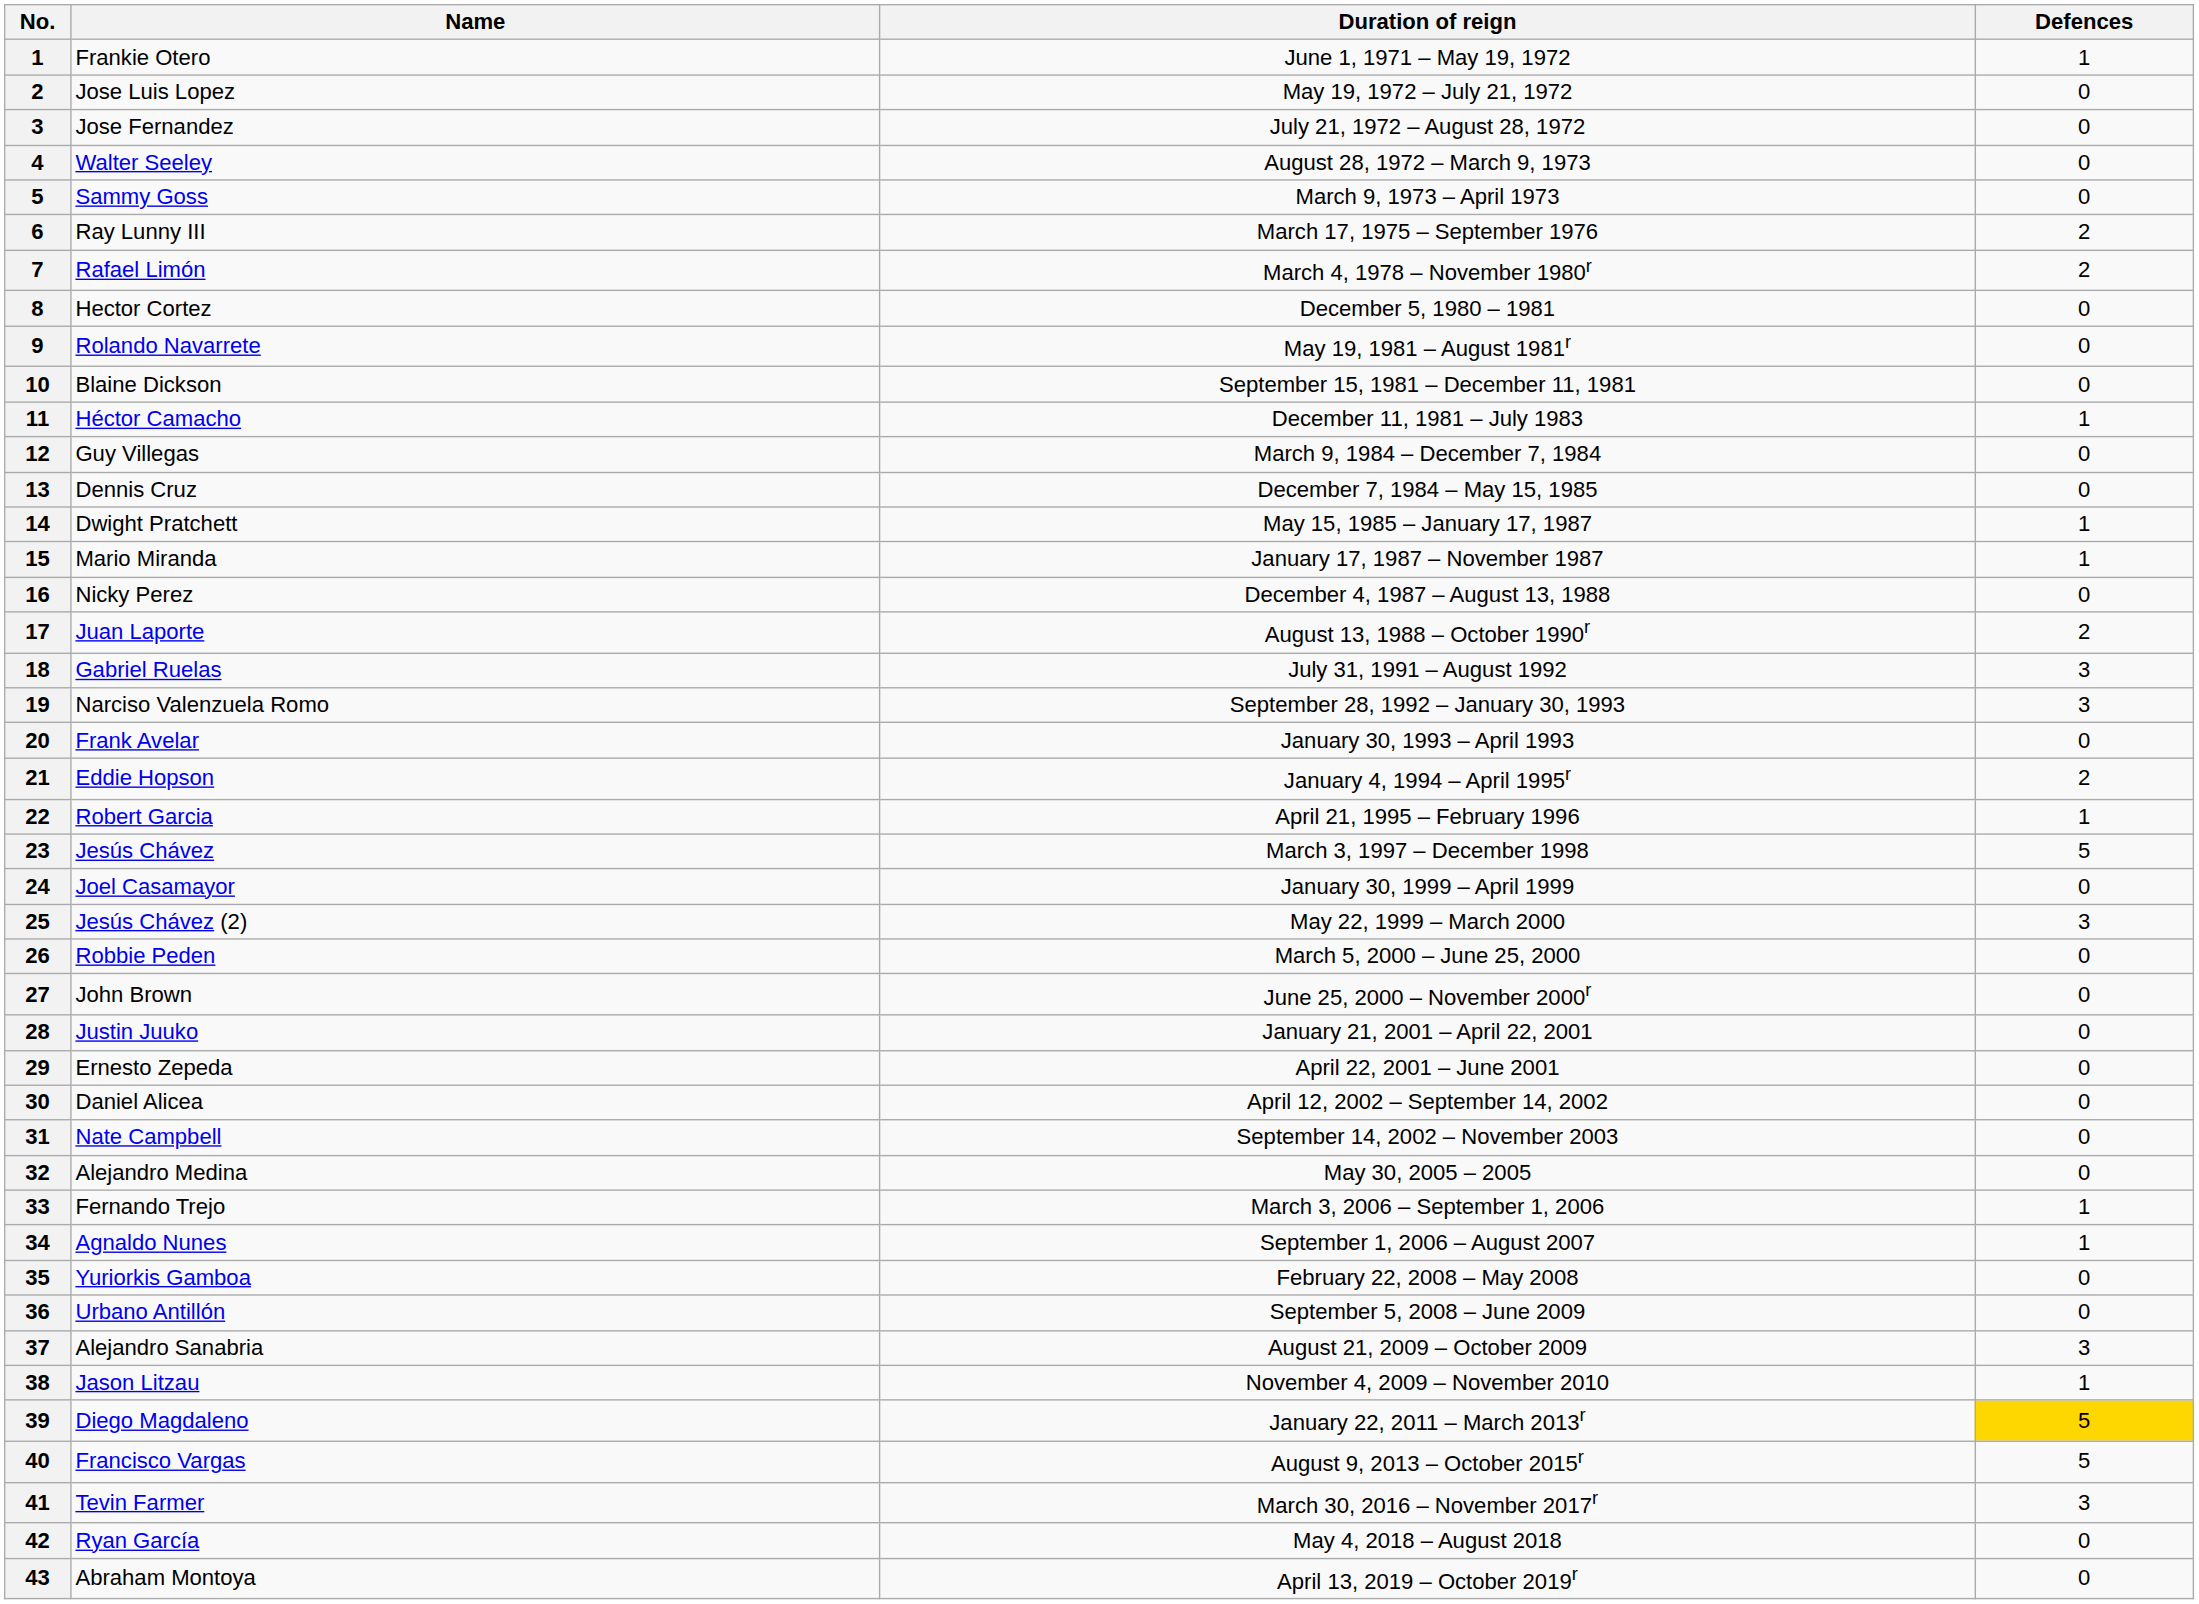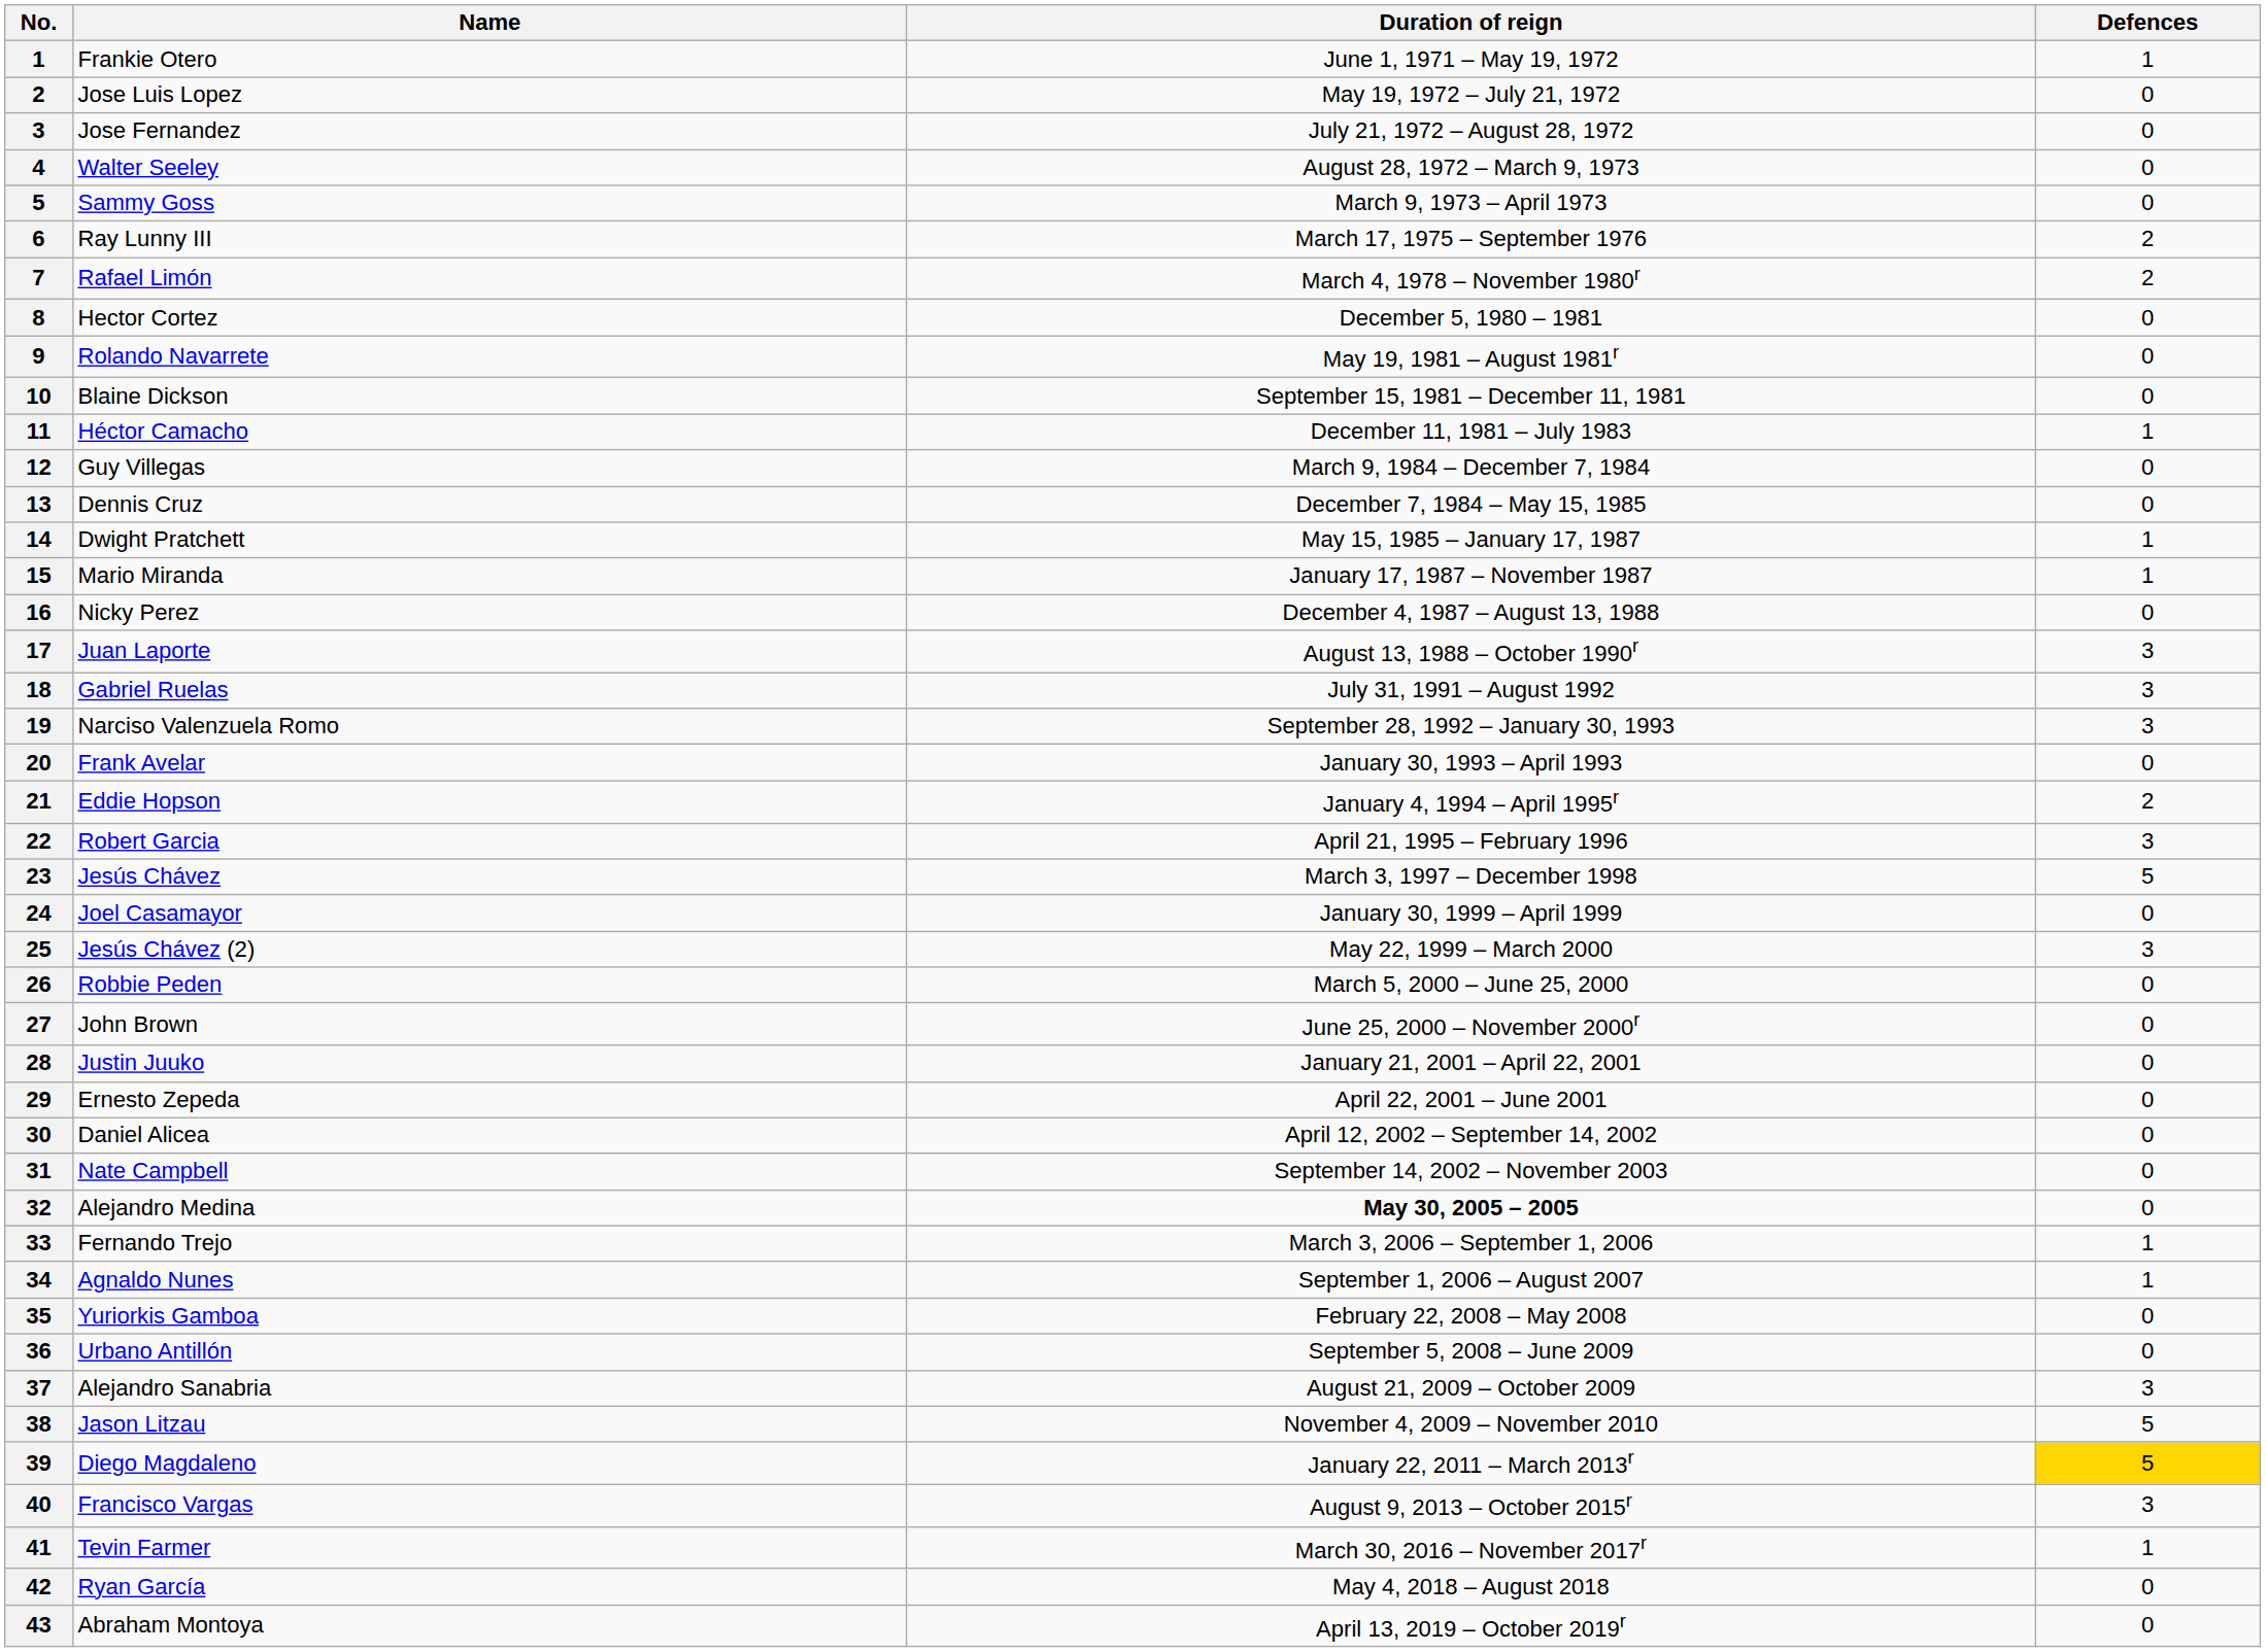 <table class="wikitable" width=80%>
 <tr>
 <th width=3%>No.</th>
 <th width=37%>Name</th>
 <th width=50%>Duration of reign</th>
 <th width=10%>Defences</th>
 </tr>
 <tr align=center>
 <th>1</th>
 <td align=left> Frankie Otero</td>
 <td>June 1, 1971 – May 19, 1972</td>
 <td>1</td>
 </tr>
 <tr align=center>
 <th>2</th>
 <td align=left> Jose Luis Lopez</td>
 <td>May 19, 1972 – July 21, 1972</td>
 <td>0</td>
 </tr>
 <tr align=center>
 <th>3</th>
 <td align=left> Jose Fernandez</td>
 <td>July 21, 1972 – August 28, 1972</td>
 <td>0</td>
 </tr>
 <tr align=center>
 <th>4</th>
 <td align=left> <a href='#'>Walter Seeley</a></td>
 <td>August 28, 1972 – March 9, 1973</td>
 <td>0</td>
 </tr>
 <tr align=center>
 <th>5</th>
 <td align=left> <a href='#'>Sammy Goss</a></td>
 <td>March 9, 1973 – April 1973</td>
 <td>0</td>
 </tr>
 <tr align=center>
 <th>6</th>
 <td align=left> Ray Lunny III</td>
 <td>March 17, 1975 – September 1976</td>
 <td>2</td>
 </tr>
 <tr align=center>
 <th>7</th>
 <td align=left> <a href='#'>Rafael Limón</a></td>
 <td>March 4, 1978 – November 1980<sup>r</sup></td>
 <td>2</td>
 </tr>
 <tr align=center>
 <th>8</th>
 <td align=left> Hector Cortez</td>
 <td>December 5, 1980 – 1981</td>
 <td>0</td>
 </tr>
 <tr align=center>
 <th>9</th>
 <td align=left> <a href='#'>Rolando Navarrete</a></td>
 <td>May 19, 1981 – August 1981<sup>r</sup></td>
 <td>0</td>
 </tr>
 <tr align=center>
 <th>10</th>
 <td align=left> Blaine Dickson</td>
 <td>September 15, 1981 – December 11, 1981</td>
 <td>0</td>
 </tr>
 <tr align=center>
 <th>11</th>
 <td align=left> <a href='#'>Héctor Camacho</a></td>
 <td>December 11, 1981 – July 1983</td>
 <td>1</td>
 </tr>
 <tr align=center>
 <th>12</th>
 <td align=left> Guy Villegas</td>
 <td>March 9, 1984 – December 7, 1984</td>
 <td>0</td>
 </tr>
 <tr align=center>
 <th>13</th>
 <td align=left> Dennis Cruz</td>
 <td>December 7, 1984 – May 15, 1985</td>
 <td>0</td>
 </tr>
 <tr align=center>
 <th>14</th>
 <td align=left> Dwight Pratchett</td>
 <td>May 15, 1985 – January 17, 1987</td>
 <td>1</td>
 </tr>
 <tr align=center>
 <th>15</th>
 <td align=left> Mario Miranda</td>
 <td>January 17, 1987 – November 1987</td>
 <td>1</td>
 </tr>
 <tr align=center>
 <th>16</th>
 <td align=left> Nicky Perez</td>
 <td>December 4, 1987 – August 13, 1988</td>
 <td>0</td>
 </tr>
 <tr align=center>
 <th>17</th>
 <td align=left> <a href='#'>Juan Laporte</a></td>
 <td>August 13, 1988 – October 1990<sup>r</sup></td>
-<td>2</td>
+<td>3</td>
 </tr>
 <tr align=center>
 <th>18</th>
 <td align=left> <a href='#'>Gabriel Ruelas</a></td>
 <td>July 31, 1991 – August 1992</td>
 <td>3</td>
 </tr>
 <tr align=center>
 <th>19</th>
 <td align=left> Narciso Valenzuela Romo</td>
 <td>September 28, 1992 – January 30, 1993</td>
 <td>3</td>
 </tr>
 <tr align=center>
 <th>20</th>
 <td align=left> <a href='#'>Frank Avelar</a></td>
 <td>January 30, 1993 – April 1993</td>
 <td>0</td>
 </tr>
 <tr align=center>
 <th>21</th>
 <td align=left> <a href='#'>Eddie Hopson</a></td>
 <td>January 4, 1994 – April 1995<sup>r</sup></td>
 <td>2</td>
 </tr>
 <tr align=center>
 <th>22</th>
 <td align=left> <a href='#'>Robert Garcia</a></td>
 <td>April 21, 1995 – February 1996</td>
-<td>1</td>
+<td>3</td>
 </tr>
 <tr align=center>
 <th>23</th>
 <td align=left> <a href='#'>Jesús Chávez</a></td>
 <td>March 3, 1997 – December 1998</td>
 <td>5</td>
 </tr>
 <tr align=center>
 <th>24</th>
 <td align=left> <a href='#'>Joel Casamayor</a></td>
 <td>January 30, 1999 – April 1999</td>
 <td>0</td>
 </tr>
 <tr align=center>
 <th>25</th>
 <td align=left> <a href='#'>Jesús Chávez</a> (2)</td>
 <td>May 22, 1999 – March 2000</td>
 <td>3</td>
 </tr>
 <tr align=center>
 <th>26</th>
 <td align=left> <a href='#'>Robbie Peden</a></td>
 <td>March 5, 2000 – June 25, 2000</td>
 <td>0</td>
 </tr>
 <tr align=center>
 <th>27</th>
 <td align=left> John Brown</td>
 <td>June 25, 2000 – November 2000<sup>r</sup></td>
 <td>0</td>
 </tr>
 <tr align=center>
 <th>28</th>
 <td align=left> <a href='#'>Justin Juuko</a></td>
 <td>January 21, 2001 – April 22, 2001</td>
 <td>0</td>
 </tr>
 <tr align=center>
 <th>29</th>
 <td align=left> Ernesto Zepeda</td>
 <td>April 22, 2001 – June 2001</td>
 <td>0</td>
 </tr>
 <tr align=center>
 <th>30</th>
 <td align=left> Daniel Alicea</td>
 <td>April 12, 2002 – September 14, 2002</td>
 <td>0</td>
 </tr>
 <tr align=center>
 <th>31</th>
 <td align=left> <a href='#'>Nate Campbell</a></td>
 <td>September 14, 2002 – November 2003</td>
 <td>0</td>
 </tr>
 <tr align=center>
 <th>32</th>
 <td align=left> Alejandro Medina</td>
-<td>May 30, 2005 – 2005</td>
+<td><strong>May 30, 2005 – 2005</strong></td>
 <td>0</td>
 </tr>
 <tr align=center>
 <th>33</th>
 <td align=left> Fernando Trejo</td>
 <td>March 3, 2006 – September 1, 2006</td>
 <td>1</td>
 </tr>
 <tr align=center>
 <th>34</th>
 <td align=left> <a href='#'>Agnaldo Nunes</a></td>
 <td>September 1, 2006 – August 2007</td>
 <td>1</td>
 </tr>
 <tr align=center>
 <th>35</th>
 <td align=left> <a href='#'>Yuriorkis Gamboa</a></td>
 <td>February 22, 2008 – May 2008</td>
 <td>0</td>
 </tr>
 <tr align=center>
 <th>36</th>
 <td align=left> <a href='#'>Urbano Antillón</a></td>
 <td>September 5, 2008 – June 2009</td>
 <td>0</td>
 </tr>
 <tr align=center>
 <th>37</th>
 <td align=left> Alejandro Sanabria</td>
 <td>August 21, 2009 – October 2009</td>
 <td>3</td>
 </tr>
 <tr align=center>
 <th>38</th>
 <td align=left> <a href='#'>Jason Litzau</a></td>
 <td>November 4, 2009 – November 2010</td>
-<td>1</td>
+<td>5</td>
 </tr>
 <tr align=center>
 <th>39</th>
 <td align=left> <a href='#'>Diego Magdaleno</a></td>
 <td>January 22, 2011 – March 2013<sup>r</sup></td>
 <td style="background: gold;">5</td>
 </tr>
 <tr align=center>
 <th>40</th>
 <td align=left> <a href='#'>Francisco Vargas</a></td>
 <td>August 9, 2013 – October 2015<sup>r</sup></td>
-<td>5</td>
+<td>3</td>
 </tr>
 <tr align=center>
 <th>41</th>
 <td align=left> <a href='#'>Tevin Farmer</a></td>
 <td>March 30, 2016 – November 2017<sup>r</sup></td>
-<td>3</td>
+<td>1</td>
 </tr>
 <tr align=center>
 <th>42</th>
 <td align=left> <a href='#'>Ryan García</a></td>
 <td>May 4, 2018 – August 2018</td>
 <td>0</td>
 </tr>
 <tr align=center>
 <th>43</th>
 <td align=left> Abraham Montoya</td>
 <td>April 13, 2019 – October 2019<sup>r</sup></td>
 <td>0</td>
 </tr>
 </table>
